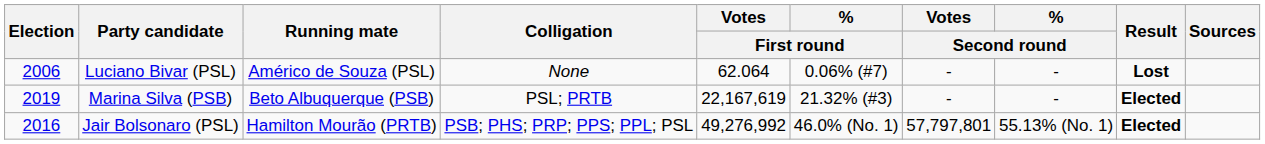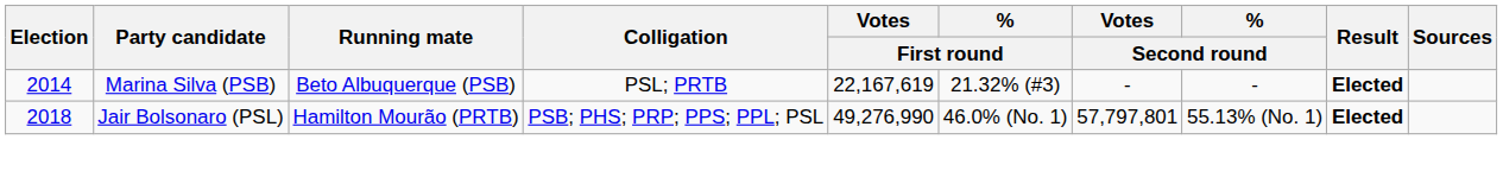 <table class=wikitable style=text-align:center>
 <tr>
 <th rowspan="2">Election</th>
 <th rowspan="2">Party candidate</th>
 <th rowspan="2">Running mate</th>
 <th rowspan="2">Colligation</th>
 <th><strong>Votes</strong></th>
 <th><strong>%</strong></th>
 <th><strong>Votes</strong></th>
 <th><strong>%</strong></th>
 <th rowspan="2">Result</th>
 <th rowspan="2">Sources</th>
 </tr>
 <tr>
 <th colspan="2">First round</th>
 <th colspan="2">Second round</th>
 </tr>
 <tr>
-<td><a href='#'>2006</a></td>
-<td><a href='#'>Luciano Bivar</a> (PSL)</td>
-<td><a href='#'>Américo de Souza</a> (PSL)</td>
-<td><em>None</em></td>
-<td>62.064</td>
-<td>0.06% (#7)</td>
-<td>-</td>
-<td>-</td>
-<td><strong>Lost</strong> </td>
-<td></td>
-</tr>
-<tr>
-<td><a href='#'>2019</a></td>
+<td><a href='#'>2014</a></td>
 <td><a href='#'>Marina Silva</a> (<a href='#'>PSB</a>)</td>
 <td><a href='#'>Beto Albuquerque</a> (<a href='#'>PSB</a>)</td>
 <td>PSL; <a href='#'>PRTB</a></td>
 <td>22,167,619</td>
 <td>21.32% (#3)</td>
 <td>-</td>
 <td>-</td>
 <td><strong>Elected</strong> </td>
 <td></td>
 </tr>
 <tr>
-<td><a href='#'>2016</a></td>
+<td><a href='#'>2018</a></td>
 <td><a href='#'>Jair Bolsonaro</a> (PSL)</td>
 <td><a href='#'>Hamilton Mourão</a> (<a href='#'>PRTB</a>)</td>
 <td><a href='#'>PSB</a>; <a href='#'>PHS</a>; <a href='#'>PRP</a>; <a href='#'>PPS</a>; <a href='#'>PPL</a>; PSL</td>
-<td>49,276,992</td>
+<td>49,276,990</td>
 <td>46.0% (No. 1)</td>
 <td>57,797,801</td>
 <td>55.13% (No. 1)</td>
 <td><strong>Elected</strong> </td>
 <td></td>
 </tr>
 </table>
